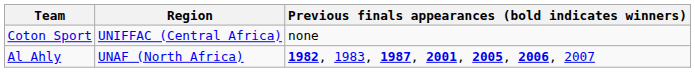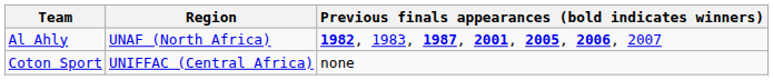 <table class="wikitable">
 <tr>
 <th>Team</th>
 <th>Region</th>
 <th>Previous finals appearances (bold indicates winners)</th>
 </tr>
 <tr>
+<td> <a href='#'>Al Ahly</a></td>
+<td><a href='#'>UNAF (North Africa)</a></td>
+<td><strong><a href='#'>1982</a></strong>, <a href='#'>1983</a>, <strong><a href='#'>1987</a></strong>, <strong><a href='#'>2001</a></strong>, <strong><a href='#'>2005</a></strong>, <strong><a href='#'>2006</a></strong>, <a href='#'>2007</a></td>
+</tr>
+<tr>
 <td> <a href='#'>Coton Sport</a></td>
 <td><a href='#'>UNIFFAC (Central Africa)</a></td>
 <td>none</td>
 </tr>
-<tr>
-<td> <a href='#'>Al Ahly</a></td>
-<td><a href='#'>UNAF (North Africa)</a></td>
-<td><strong><a href='#'>1982</a></strong>, <a href='#'>1983</a>, <strong><a href='#'>1987</a></strong>, <strong><a href='#'>2001</a></strong>, <strong><a href='#'>2005</a></strong>, <strong><a href='#'>2006</a></strong>, <a href='#'>2007</a></td>
-</tr>
 </table>
